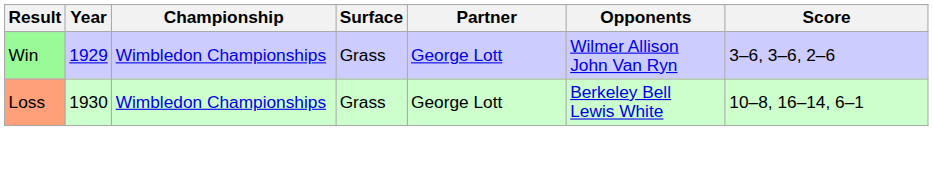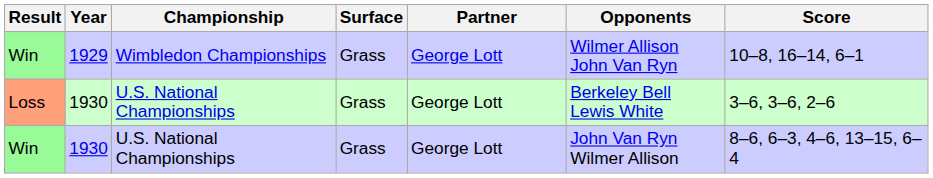 <table class='sortable wikitable'>
 <tr>
 <th style="width:45px">Result</th>
 <th style="width:35px">Year</th>
 <th style="width:200px">Championship</th>
 <th style="width:50px">Surface</th>
 <th style="width:140px">Partner</th>
 <th style="width:140px">Opponents</th>
 <th style="width:180px" class="unsortable">Score</th>
 </tr>
 <tr style="background:#ccccff">
 <td style="background:#98FB98;">Win</td>
 <td><a href='#'>1929</a></td>
 <td><a href='#'>Wimbledon Championships</a></td>
 <td>Grass</td>
 <td> <a href='#'>George Lott</a></td>
 <td> <a href='#'>Wilmer Allison</a> <br>  <a href='#'>John Van Ryn</a></td>
-<td>3–6, 3–6, 2–6</td>
+<td>10–8, 16–14, 6–1</td>
 </tr>
 <tr style="background:#ccffcc">
 <td style="background:#FFA07A;">Loss</td>
 <td>1930</td>
-<td><a href='#'>Wimbledon Championships</a></td>
+<td><a href='#'>U.S. National Championships</a></td>
 <td>Grass</td>
 <td> George Lott</td>
 <td> <a href='#'>Berkeley Bell</a> <br>  <a href='#'>Lewis White</a></td>
-<td>10–8, 16–14, 6–1</td>
+<td>3–6, 3–6, 2–6</td>
+</tr>
+<tr style="background:#ccccff">
+<td style="background:#98FB98;">Win</td>
+<td><a href='#'>1930</a></td>
+<td>U.S. National Championships</td>
+<td>Grass</td>
+<td> George Lott</td>
+<td> <a href='#'>John Van Ryn</a> <br>  Wilmer Allison</td>
+<td>8–6, 6–3, 4–6, 13–15, 6–4</td>
 </tr>
 </table>
